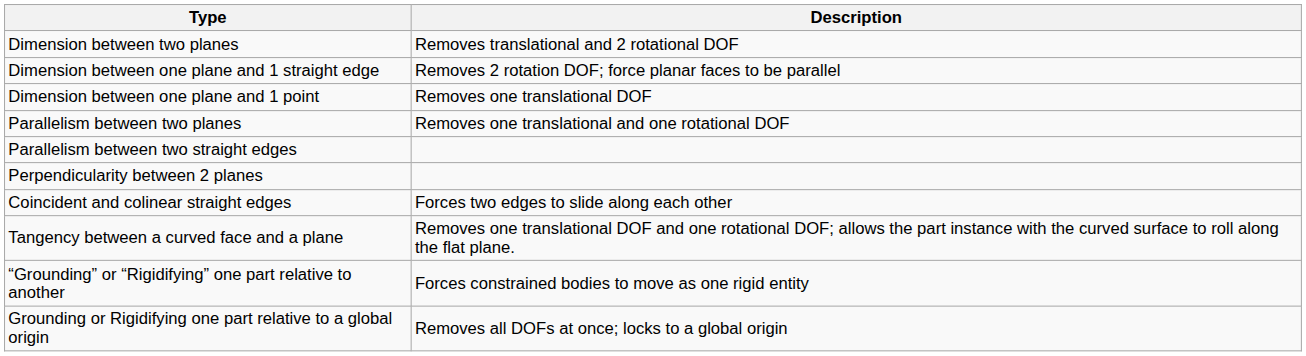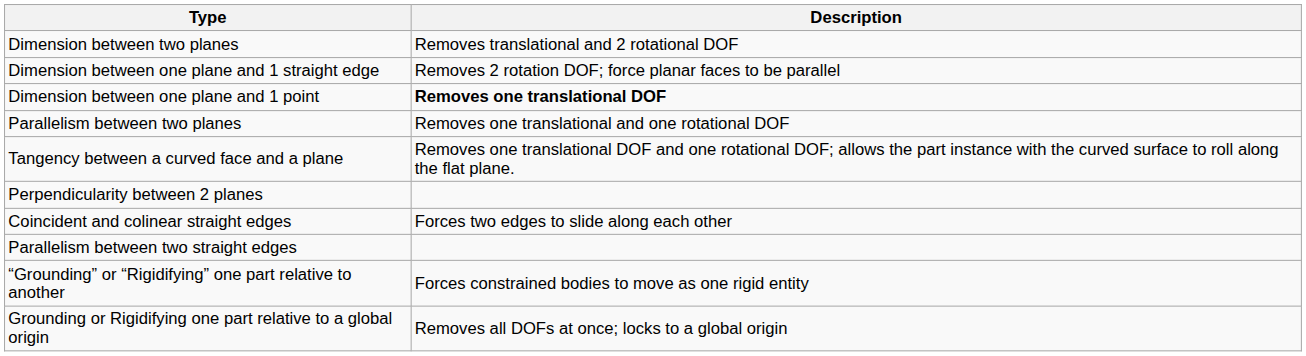 <table class="wikitable">
 <tr>
 <th>Type</th>
 <th>Description</th>
 </tr>
 <tr>
 <td>Dimension between two planes</td>
 <td>Removes translational and 2 rotational DOF</td>
 </tr>
 <tr>
 <td>Dimension between one plane and 1 straight edge</td>
 <td>Removes 2 rotation DOF; force planar faces to be parallel</td>
 </tr>
 <tr>
 <td>Dimension between one plane and 1 point</td>
-<td>Removes one translational DOF</td>
+<td><strong>Removes one translational DOF</strong></td>
 </tr>
 <tr>
 <td>Parallelism between two planes</td>
 <td>Removes one translational and one rotational DOF</td>
 </tr>
 <tr>
-<td>Parallelism between two straight edges</td>
-<td></td>
+<td>Tangency between a curved face and a plane</td>
+<td>Removes one translational DOF and one rotational DOF; allows the part instance with the curved surface to roll along the flat plane.</td>
 </tr>
 <tr>
 <td>Perpendicularity between 2 planes</td>
 <td></td>
 </tr>
 <tr>
 <td>Coincident and colinear straight edges</td>
 <td>Forces two edges to slide along each other</td>
 </tr>
 <tr>
-<td>Tangency between a curved face and a plane</td>
-<td>Removes one translational DOF and one rotational DOF; allows the part instance with the curved surface to roll along the flat plane.</td>
+<td>Parallelism between two straight edges</td>
+<td></td>
 </tr>
 <tr>
 <td>“Grounding” or “Rigidifying” one part relative to another</td>
 <td>Forces constrained bodies to move as one rigid entity</td>
 </tr>
 <tr>
 <td>Grounding or Rigidifying one part relative to a global origin</td>
 <td>Removes all DOFs at once; locks to a global origin</td>
 </tr>
 </table>
